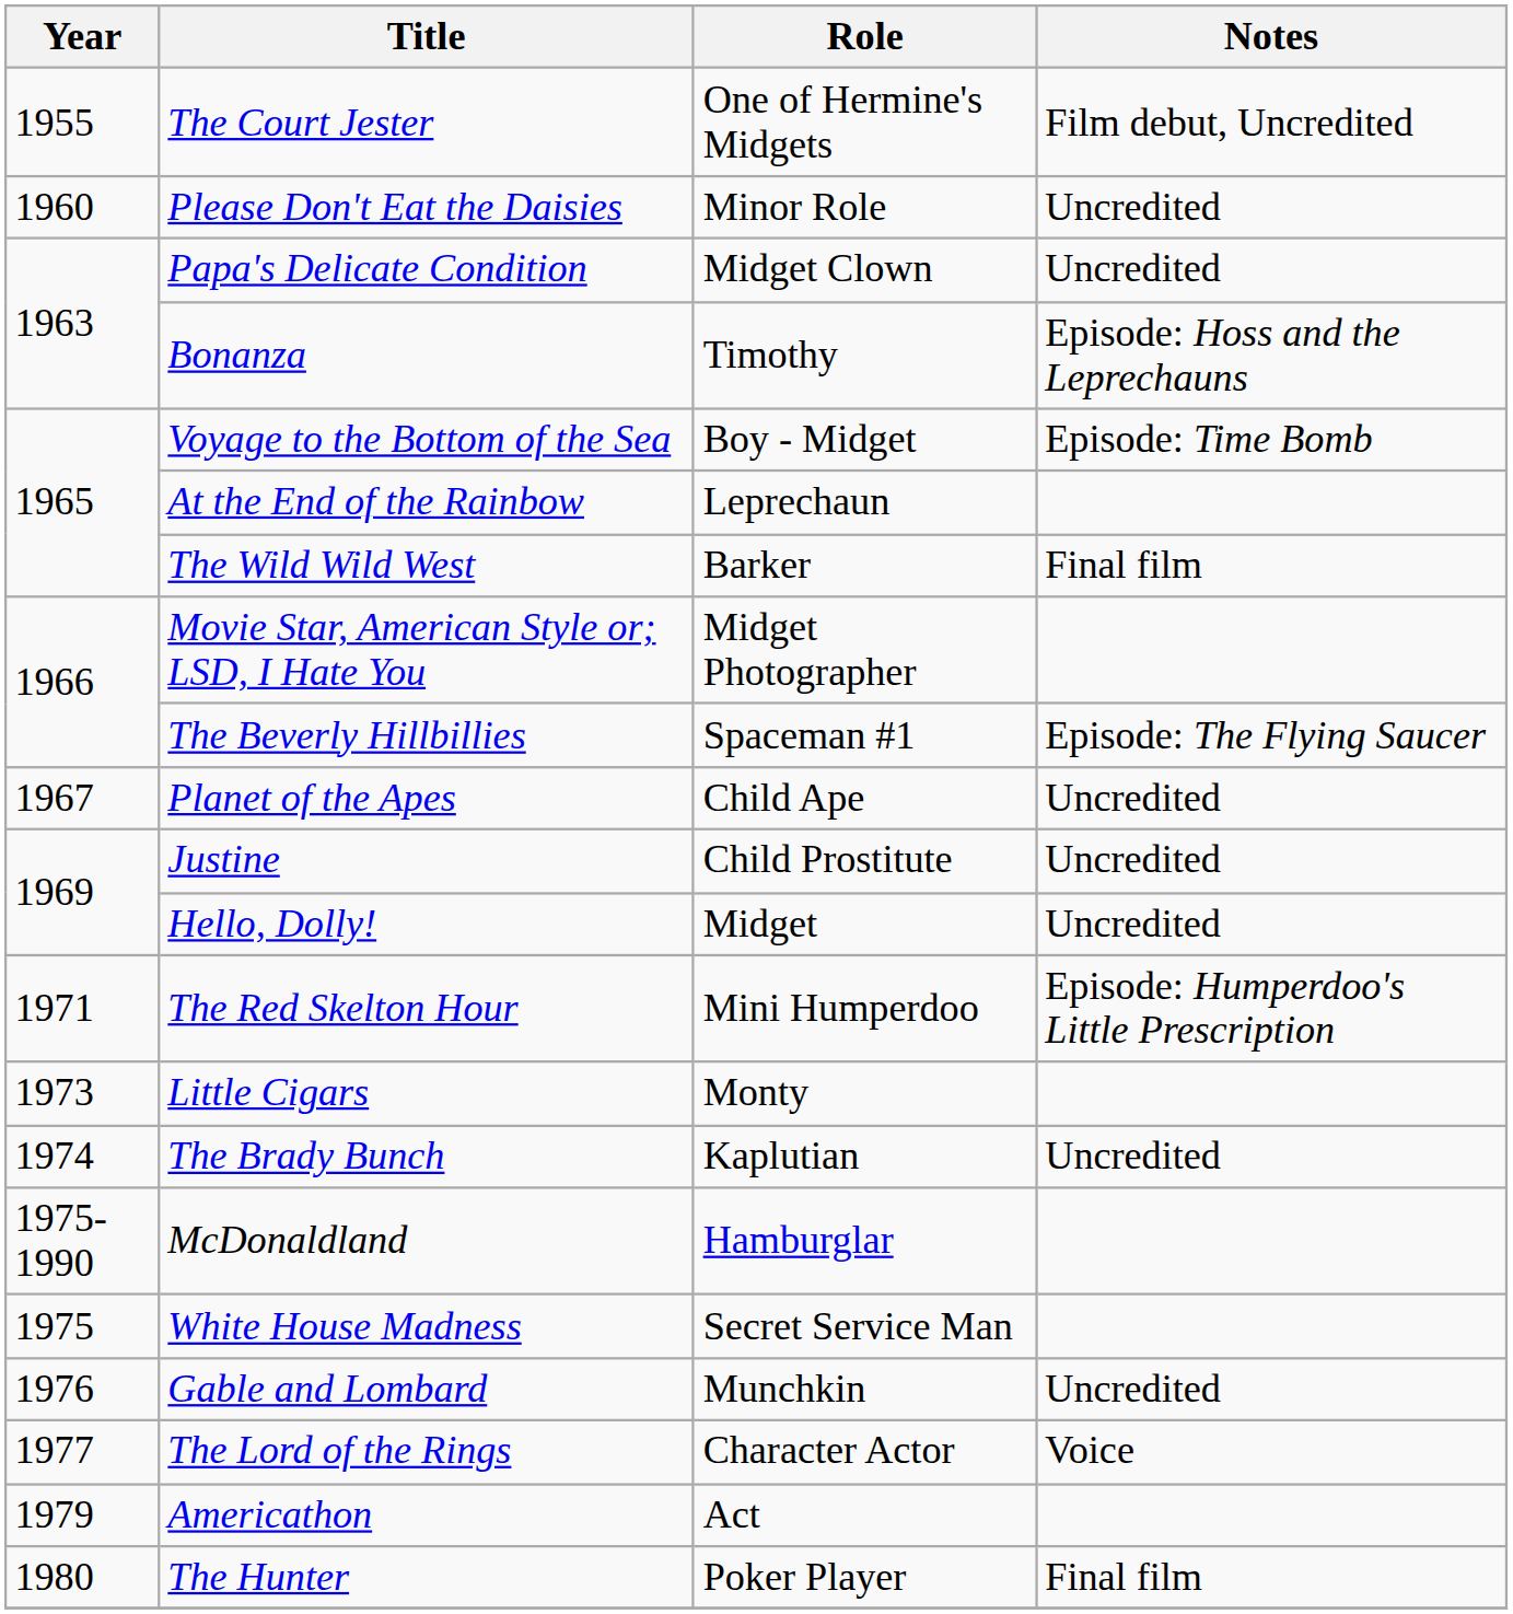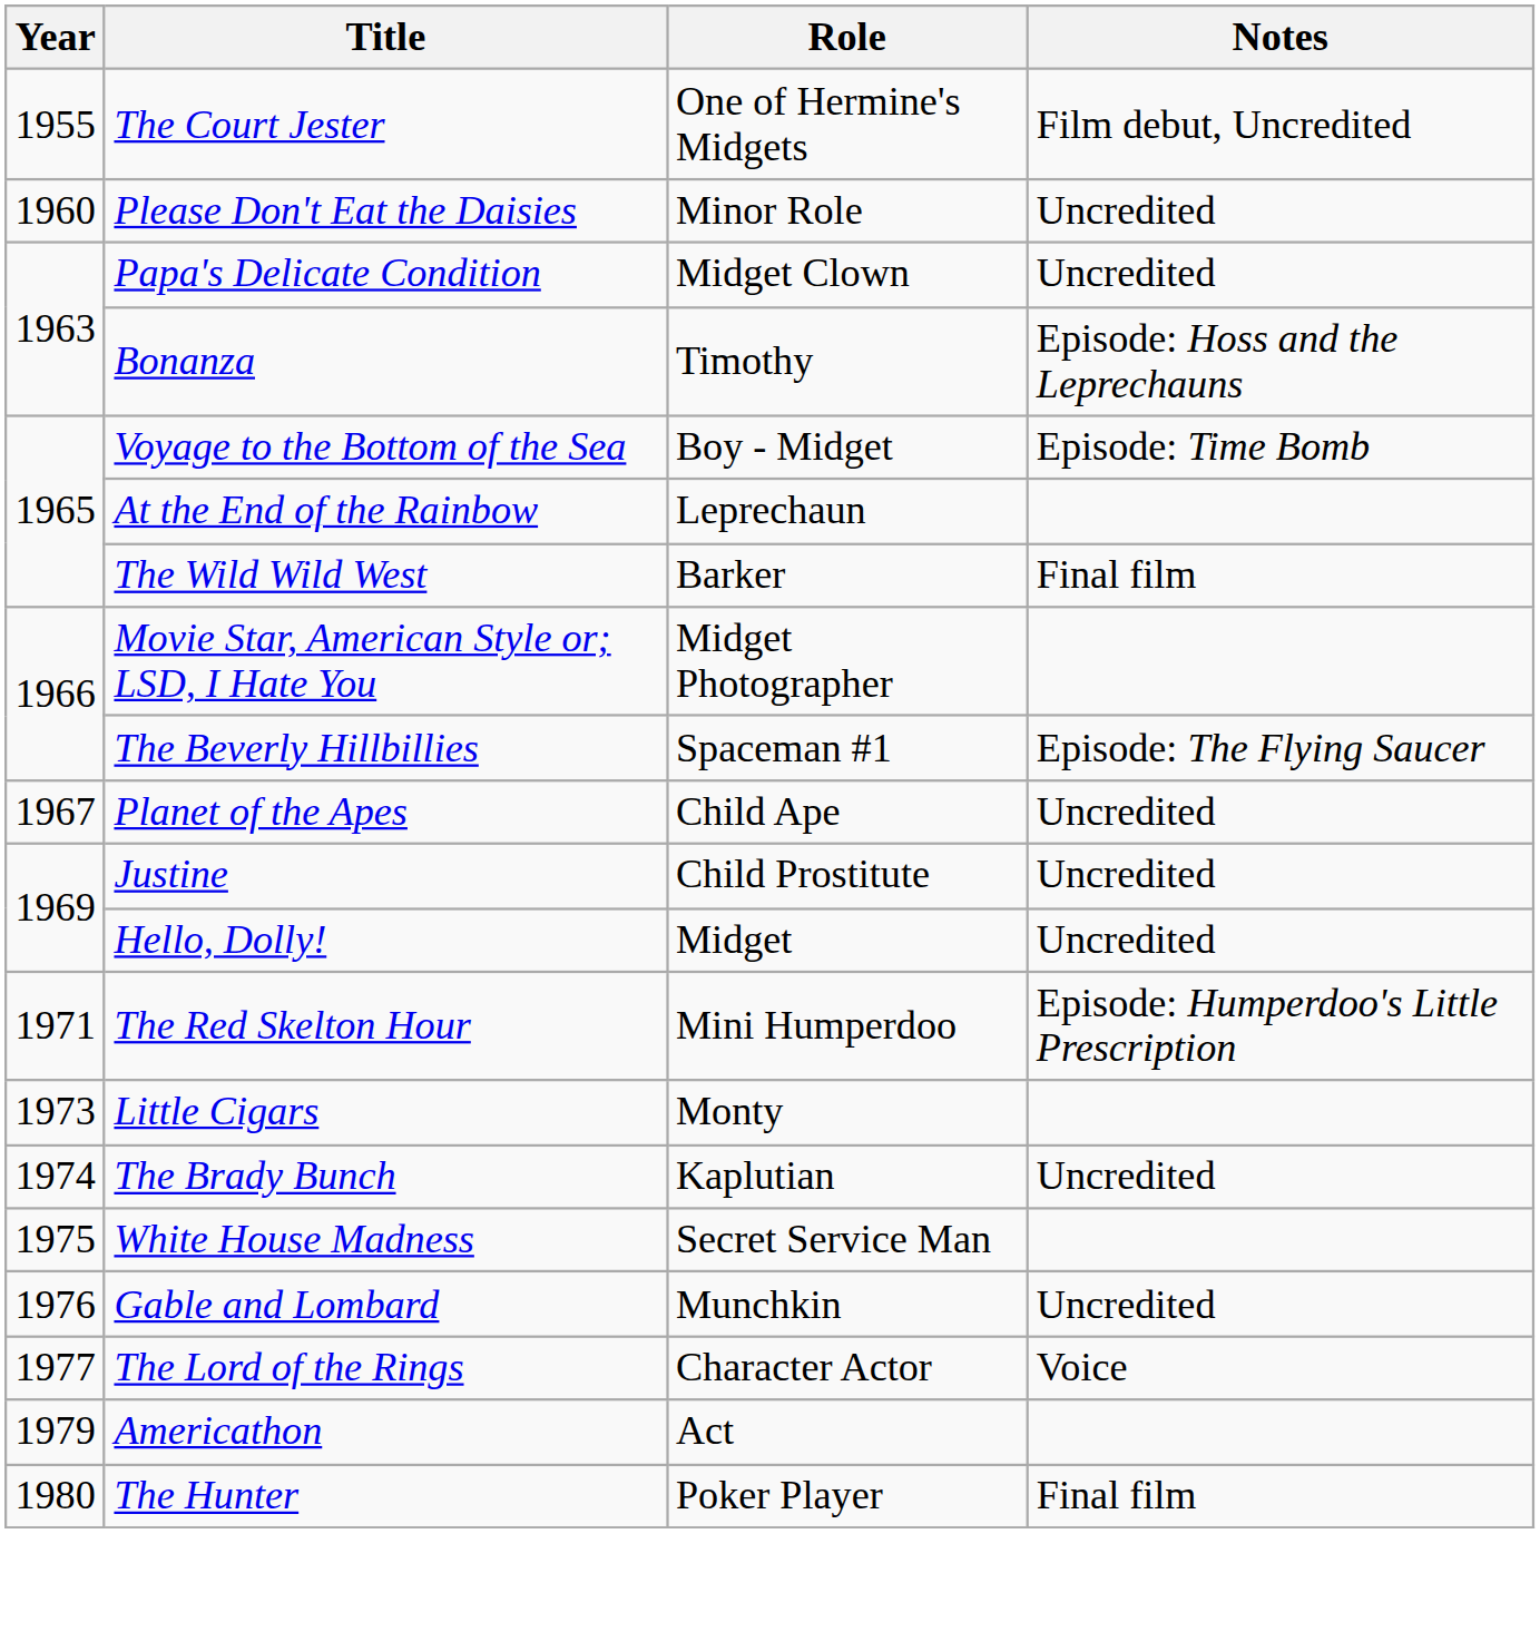 <table class="wikitable">
 <tr>
 <th>Year</th>
 <th>Title</th>
 <th>Role</th>
 <th>Notes</th>
 </tr>
 <tr>
 <td>1955</td>
 <td><em><a href='#'>The Court Jester</a></em></td>
 <td>One of Hermine's Midgets</td>
 <td>Film debut, Uncredited</td>
 </tr>
 <tr>
 <td>1960</td>
 <td><em><a href='#'>Please Don't Eat the Daisies</a></em></td>
 <td>Minor Role</td>
 <td>Uncredited</td>
 </tr>
 <tr>
 <td rowspan=2>1963</td>
 <td><em><a href='#'>Papa's Delicate Condition</a></em></td>
 <td>Midget Clown</td>
 <td>Uncredited</td>
 </tr>
 <tr>
 <td><em><a href='#'>Bonanza</a></em></td>
 <td>Timothy</td>
 <td>Episode: <em>Hoss and the Leprechauns</em></td>
 </tr>
 <tr>
 <td rowspan=3>1965</td>
 <td><em><a href='#'>Voyage to the Bottom of the Sea</a></em></td>
 <td>Boy - Midget</td>
 <td>Episode: <em>Time Bomb</em></td>
 </tr>
 <tr>
 <td><em><a href='#'>At the End of the Rainbow</a></em></td>
 <td>Leprechaun</td>
 <td></td>
 </tr>
 <tr>
 <td><em><a href='#'>The Wild Wild West</a></em></td>
 <td>Barker</td>
 <td>Final film</td>
 </tr>
 <tr>
 <td rowspan=2>1966</td>
 <td><em><a href='#'>Movie Star, American Style or; LSD, I Hate You</a></em></td>
 <td>Midget Photographer</td>
 <td></td>
 </tr>
 <tr>
 <td><em><a href='#'>The Beverly Hillbillies</a></em></td>
 <td>Spaceman #1</td>
 <td>Episode: <em>The Flying Saucer</em></td>
 </tr>
 <tr>
 <td>1967</td>
 <td><em><a href='#'>Planet of the Apes</a></em></td>
 <td>Child Ape</td>
 <td>Uncredited</td>
 </tr>
 <tr>
 <td rowspan=2>1969</td>
 <td><em><a href='#'>Justine</a></em></td>
 <td>Child Prostitute</td>
 <td>Uncredited</td>
 </tr>
 <tr>
 <td><em><a href='#'>Hello, Dolly!</a></em></td>
 <td>Midget</td>
 <td>Uncredited</td>
 </tr>
 <tr>
 <td>1971</td>
 <td><em><a href='#'>The Red Skelton Hour</a></em></td>
 <td>Mini Humperdoo</td>
 <td>Episode: <em>Humperdoo's Little Prescription</em></td>
 </tr>
 <tr December 8, 1972 The Odd Couple;Season 3; Episode 12; "The Odd Father." Played Mr. Albertson.>
 <td>1973</td>
 <td><em><a href='#'>Little Cigars</a></em></td>
 <td>Monty</td>
 <td></td>
 </tr>
 <tr>
 <td>1974</td>
 <td><em><a href='#'>The Brady Bunch</a></em></td>
 <td>Kaplutian</td>
 <td>Uncredited</td>
 </tr>
 <tr>
-<td>1975-1990</td>
-<td><em>McDonaldland</em></td>
-<td><a href='#'>Hamburglar</a></td>
-<td></td>
-</tr>
-<tr>
 <td>1975</td>
 <td><em><a href='#'>White House Madness</a></em></td>
 <td>Secret Service Man</td>
 <td></td>
 </tr>
 <tr>
 <td>1976</td>
 <td><em><a href='#'>Gable and Lombard</a></em></td>
 <td>Munchkin</td>
 <td>Uncredited</td>
 </tr>
 <tr>
 <td>1977</td>
 <td><em><a href='#'>The Lord of the Rings</a></em></td>
 <td>Character Actor</td>
 <td>Voice</td>
 </tr>
 <tr>
 <td>1979</td>
 <td><em><a href='#'>Americathon</a></em></td>
 <td>Act</td>
 <td></td>
 </tr>
 <tr>
 <td>1980</td>
 <td><em><a href='#'>The Hunter</a></em></td>
 <td>Poker Player</td>
 <td>Final film</td>
 </tr>
 <tr>
 </tr>
 </table>
